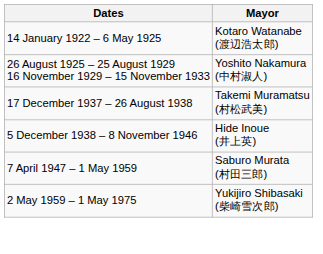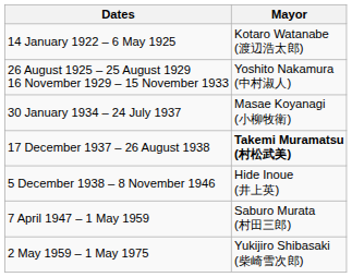 <table class="wikitable">
 <tr>
 <th>Dates</th>
 <th>Mayor</th>
 </tr>
 <tr>
 <td>14 January 1922 – 6 May 1925</td>
 <td>Kotaro Watanabe<br>(渡辺浩太郎)<br></td>
 </tr>
 <tr>
 <td>26 August 1925 – 25 August 1929<br>16 November 1929 – 15 November 1933<br></td>
 <td>Yoshito Nakamura<br>(中村淑人)<br></td>
 </tr>
 <tr>
+<td>30 January 1934 – 24 July 1937</td>
+<td>Masae Koyanagi<br>(小柳牧衛)<br></td>
+</tr>
+<tr>
 <td>17 December 1937 – 26 August 1938</td>
-<td>Takemi Muramatsu<br>(村松武美)<br></td>
+<td><strong>Takemi Muramatsu<br>(村松武美)<br></strong></td>
 </tr>
 <tr>
 <td>5 December 1938 – 8 November 1946</td>
 <td>Hide Inoue<br>(井上英)<br></td>
 </tr>
 <tr>
 <td>7 April 1947 – 1 May 1959</td>
 <td>Saburo Murata<br>(村田三郎)<br></td>
 </tr>
 <tr>
 <td>2 May 1959 – 1 May 1975</td>
 <td>Yukijiro Shibasaki<br>(柴崎雪次郎)<br></td>
 </tr>
 </table>
